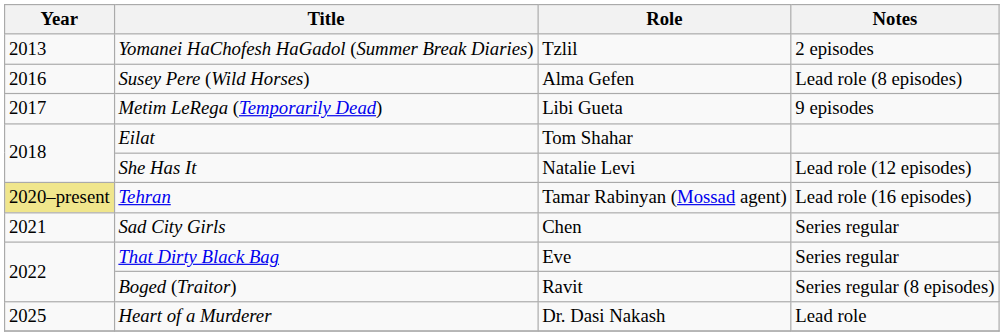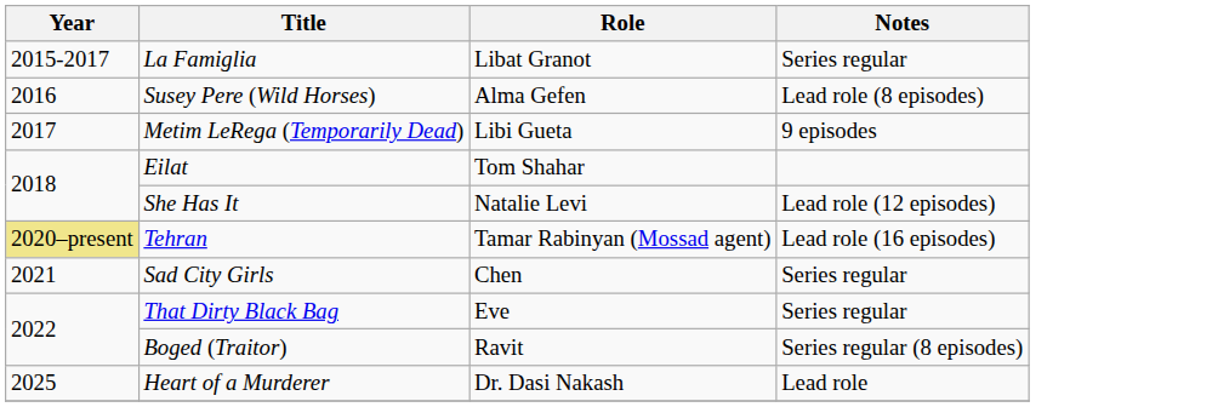 <table class="wikitable sortable">
 <tr>
 <th>Year</th>
 <th>Title</th>
 <th>Role</th>
 <th class="unsortable">Notes</th>
 </tr>
 <tr>
-<td>2013</td>
-<td><em>Yomanei HaChofesh HaGadol</em> (<em>Summer Break Diaries</em>)</td>
-<td>Tzlil</td>
-<td>2 episodes</td>
+<td>2015-2017</td>
+<td><em>La Famiglia</em></td>
+<td>Libat Granot</td>
+<td>Series regular</td>
 </tr>
 <tr>
 <td>2016</td>
 <td><em>Susey Pere</em> (<em>Wild Horses</em>)</td>
 <td>Alma Gefen</td>
 <td>Lead role (8 episodes)</td>
 </tr>
 <tr>
 <td>2017</td>
 <td><em>Metim LeRega</em> (<em><a href='#'>Temporarily Dead</a></em>)</td>
 <td>Libi Gueta</td>
 <td>9 episodes</td>
 </tr>
 <tr>
 <td rowspan=2>2018</td>
 <td><em>Eilat</em></td>
 <td>Tom Shahar</td>
 <td></td>
 </tr>
 <tr>
 <td><em>She Has It</em></td>
 <td>Natalie Levi</td>
 <td>Lead role (12 episodes)</td>
 </tr>
 <tr>
 <td style="background: khaki;">2020–present</td>
 <td><em><a href='#'>Tehran</a></em></td>
 <td>Tamar Rabinyan (<a href='#'>Mossad</a> agent)</td>
 <td>Lead role (16 episodes)</td>
 </tr>
 <tr>
 <td>2021</td>
 <td><em>Sad City Girls</em></td>
 <td>Chen</td>
 <td>Series regular</td>
 </tr>
 <tr>
 <td rowspan=2>2022</td>
 <td><em><a href='#'>That Dirty Black Bag</a></em></td>
 <td>Eve</td>
 <td>Series regular</td>
 </tr>
 <tr>
 <td><em>Boged</em> (<em>Traitor</em>)</td>
 <td>Ravit</td>
 <td>Series regular (8 episodes)</td>
 </tr>
 <tr>
 <td>2025</td>
 <td><em>Heart of a Murderer</em></td>
 <td>Dr. Dasi Nakash</td>
 <td>Lead role</td>
 </tr>
 <tr>
 </tr>
 </table>
